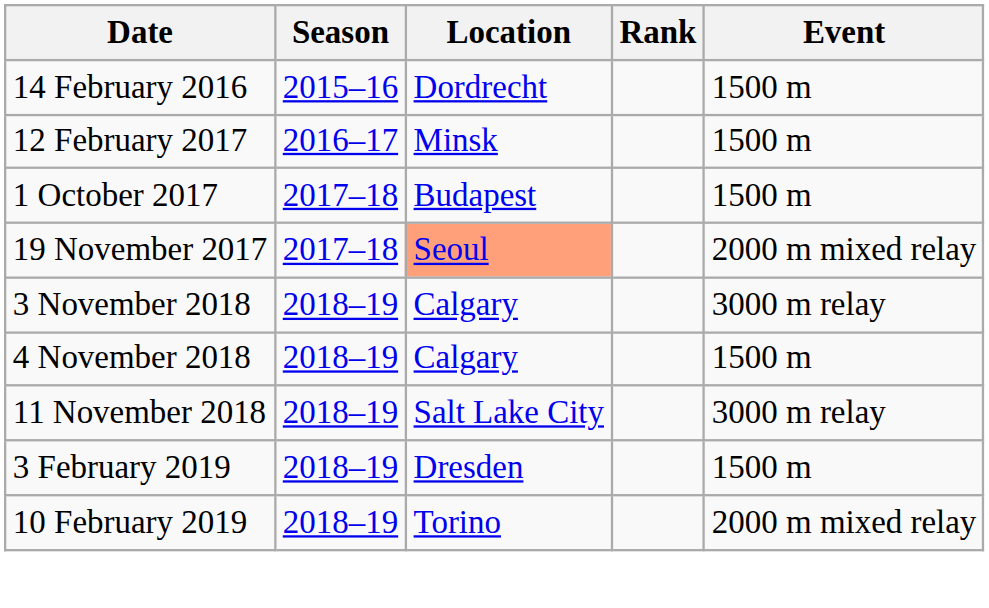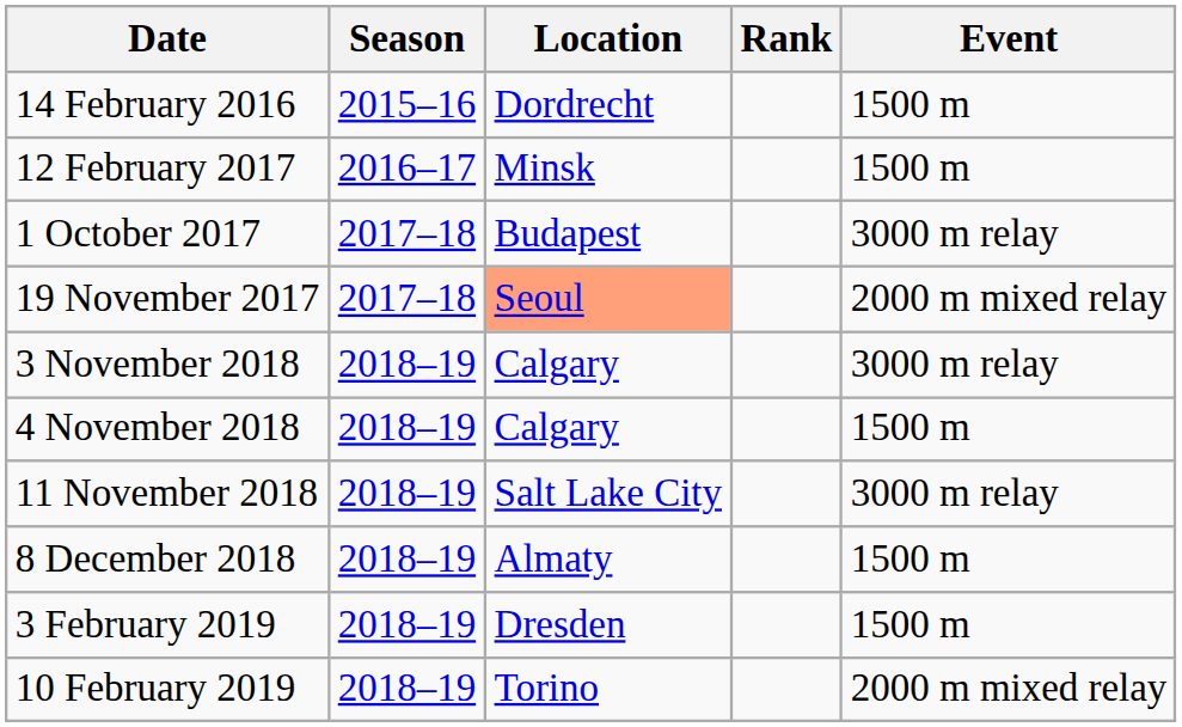 <table class="wikitable sortable" style="font-size:90%" style="text-align:center">
 <tr>
 <th>Date</th>
 <th>Season</th>
 <th>Location</th>
 <th>Rank</th>
 <th>Event</th>
 </tr>
 <tr>
 <td>14 February 2016</td>
 <td align=center><a href='#'>2015–16</a></td>
 <td><a href='#'>Dordrecht</a></td>
 <td></td>
 <td>1500 m</td>
 </tr>
 <tr>
 <td>12 February 2017</td>
 <td align=center><a href='#'>2016–17</a></td>
 <td><a href='#'>Minsk</a></td>
 <td></td>
 <td>1500 m</td>
 </tr>
 <tr>
 <td>1 October 2017</td>
 <td align=center><a href='#'>2017–18</a></td>
 <td><a href='#'>Budapest</a></td>
 <td></td>
-<td>1500 m</td>
+<td>3000 m relay</td>
 </tr>
 <tr>
 <td>19 November 2017</td>
 <td align=center><a href='#'>2017–18</a></td>
 <td style="background: lightsalmon;"><a href='#'>Seoul</a></td>
 <td></td>
 <td>2000 m mixed relay</td>
 </tr>
 <tr>
 <td>3 November 2018</td>
 <td align=center><a href='#'>2018–19</a></td>
 <td><a href='#'>Calgary</a></td>
 <td></td>
 <td>3000 m relay</td>
 </tr>
 <tr>
 <td>4 November 2018</td>
 <td align=center><a href='#'>2018–19</a></td>
 <td><a href='#'>Calgary</a></td>
 <td></td>
 <td>1500 m</td>
 </tr>
 <tr>
 <td>11 November 2018</td>
 <td align=center><a href='#'>2018–19</a></td>
 <td><a href='#'>Salt Lake City</a></td>
 <td></td>
 <td>3000 m relay</td>
 </tr>
 <tr>
+<td>8 December 2018</td>
+<td align=center><a href='#'>2018–19</a></td>
+<td><a href='#'>Almaty</a></td>
+<td></td>
+<td>1500 m</td>
+</tr>
+<tr>
 <td>3 February 2019</td>
 <td align=center><a href='#'>2018–19</a></td>
 <td><a href='#'>Dresden</a></td>
 <td></td>
 <td>1500 m</td>
 </tr>
 <tr>
 <td>10 February 2019</td>
 <td align=center><a href='#'>2018–19</a></td>
 <td><a href='#'>Torino</a></td>
 <td></td>
 <td>2000 m mixed relay</td>
 </tr>
 </table>
